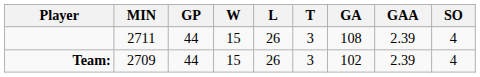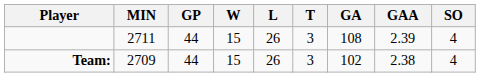 <table class="wikitable sortable" width="60%">
 <tr>
 <th bgcolor="#DDDDFF" width="10%">Player</th>
 <th width="3%" bgcolor="#DDDDFF" title="Minutes played">MIN</th>
 <th width="3%" bgcolor="#DDDDFF" title="Games played in">GP</th>
 <th width="3%" bgcolor="#DDDDFF" title="Games played in">W</th>
 <th width="3%" bgcolor="#DDDDFF"title="Games played in">L</th>
 <th width="3%" bgcolor="#DDDDFF" title="Ties">T</th>
 <th width="3%" bgcolor="#DDDDFF" title="Goals against">GA</th>
 <th width="3%" bgcolor="#DDDDFF" title="Goals against average">GAA</th>
 <th width="3%" bgcolor="#DDDDFF"title="Shut-outs">SO</th>
 </tr>
 <tr align="center">
 <td align="right"></td>
 <td>2711</td>
 <td>44</td>
 <td>15</td>
 <td>26</td>
 <td>3</td>
 <td>108</td>
 <td>2.39</td>
 <td>4</td>
 </tr>
 <tr align="center">
 <td align="right"><strong>Team:</strong></td>
 <td>2709</td>
 <td>44</td>
 <td>15</td>
 <td>26</td>
 <td>3</td>
 <td>102</td>
-<td>2.39</td>
+<td>2.38</td>
 <td>4</td>
 </tr>
 </table>
